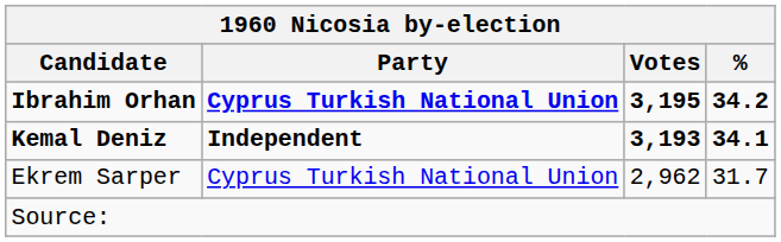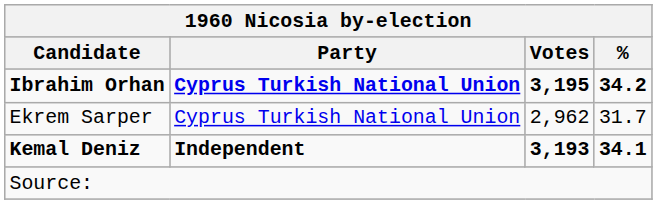 <table class=wikitable style=text-align:right>
 <tr>
 <th colspan=4>1960 Nicosia by-election</th>
 </tr>
 <tr>
 <th>Candidate</th>
 <th>Party</th>
 <th>Votes</th>
 <th>%</th>
 </tr>
 <tr>
 <td align=left><strong>Ibrahim Orhan</strong></td>
 <td align=left><strong><a href='#'>Cyprus Turkish National Union</a></strong></td>
 <td><strong>3,195</strong></td>
 <td><strong>34.2</strong></td>
 </tr>
 <tr>
+<td align=left>Ekrem Sarper</td>
+<td align=left><a href='#'>Cyprus Turkish National Union</a></td>
+<td>2,962</td>
+<td>31.7</td>
+</tr>
+<tr>
 <td align=left><strong>Kemal Deniz</strong></td>
 <td align=left><strong>Independent</strong></td>
 <td><strong>3,193</strong></td>
 <td><strong>34.1</strong></td>
 </tr>
 <tr>
-<td align=left>Ekrem Sarper</td>
-<td align=left><a href='#'>Cyprus Turkish National Union</a></td>
-<td>2,962</td>
-<td>31.7</td>
-</tr>
-<tr>
 <td align=left colspan=4>Source: </td>
 </tr>
 </table>
